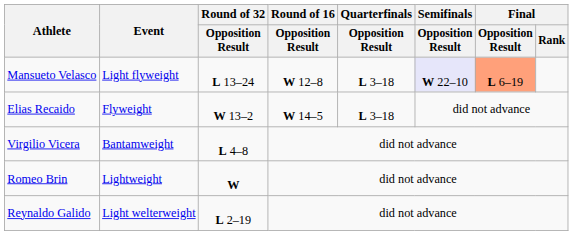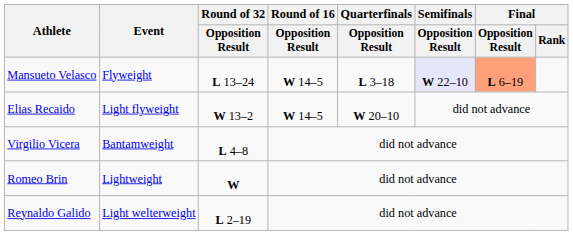 <table class="wikitable" style="font-size:90%">
 <tr>
 <th rowspan="2">Athlete</th>
 <th rowspan="2">Event</th>
 <th>Round of 32</th>
 <th>Round of 16</th>
 <th>Quarterfinals</th>
 <th>Semifinals</th>
 <th colspan=2>Final</th>
 </tr>
 <tr style="font-size:95%">
 <th>Opposition<br>Result</th>
 <th>Opposition<br>Result</th>
 <th>Opposition<br>Result</th>
 <th>Opposition<br>Result</th>
 <th>Opposition<br>Result</th>
 <th>Rank</th>
 </tr>
 <tr align=center>
 <td align=left><a href='#'>Mansueto Velasco</a></td>
-<td align=left><a href='#'>Light flyweight</a></td>
+<td align=left><a href='#'>Flyweight</a></td>
 <td><br><strong>L</strong> 13–24</td>
-<td><br><strong>W</strong> 12–8</td>
+<td><br><strong>W</strong> 14–5</td>
 <td><br><strong>L</strong> 3–18</td>
 <td style="background: lavender;"><br><strong>W</strong> 22–10</td>
 <td style="background: lightsalmon;"><br><strong>L</strong> 6–19</td>
 <td></td>
 </tr>
 <tr align=center>
 <td align=left><a href='#'>Elias Recaido</a></td>
-<td align=left><a href='#'>Flyweight</a></td>
+<td align=left><a href='#'>Light flyweight</a></td>
 <td><br><strong>W</strong> 13–2</td>
 <td><br><strong>W</strong> 14–5</td>
-<td><br><strong>L</strong> 3–18</td>
+<td><br><strong>W</strong> 20–10</td>
 <td colspan=3>did not advance</td>
 </tr>
 <tr align=center>
 <td align=left><a href='#'>Virgilio Vicera</a></td>
 <td align=left><a href='#'>Bantamweight</a></td>
 <td><br><strong>L</strong> 4–8</td>
 <td colspan=5>did not advance</td>
 </tr>
 <tr align=center>
 <td align=left><a href='#'>Romeo Brin</a></td>
 <td align=left><a href='#'>Lightweight</a></td>
 <td><br><strong>W</strong> </td>
 <td colspan=5>did not advance</td>
 </tr>
 <tr align=center>
 <td align=left><a href='#'>Reynaldo Galido</a></td>
 <td align=left><a href='#'>Light welterweight</a></td>
 <td><br><strong>L</strong> 2–19</td>
 <td colspan=5>did not advance</td>
 </tr>
 </table>
